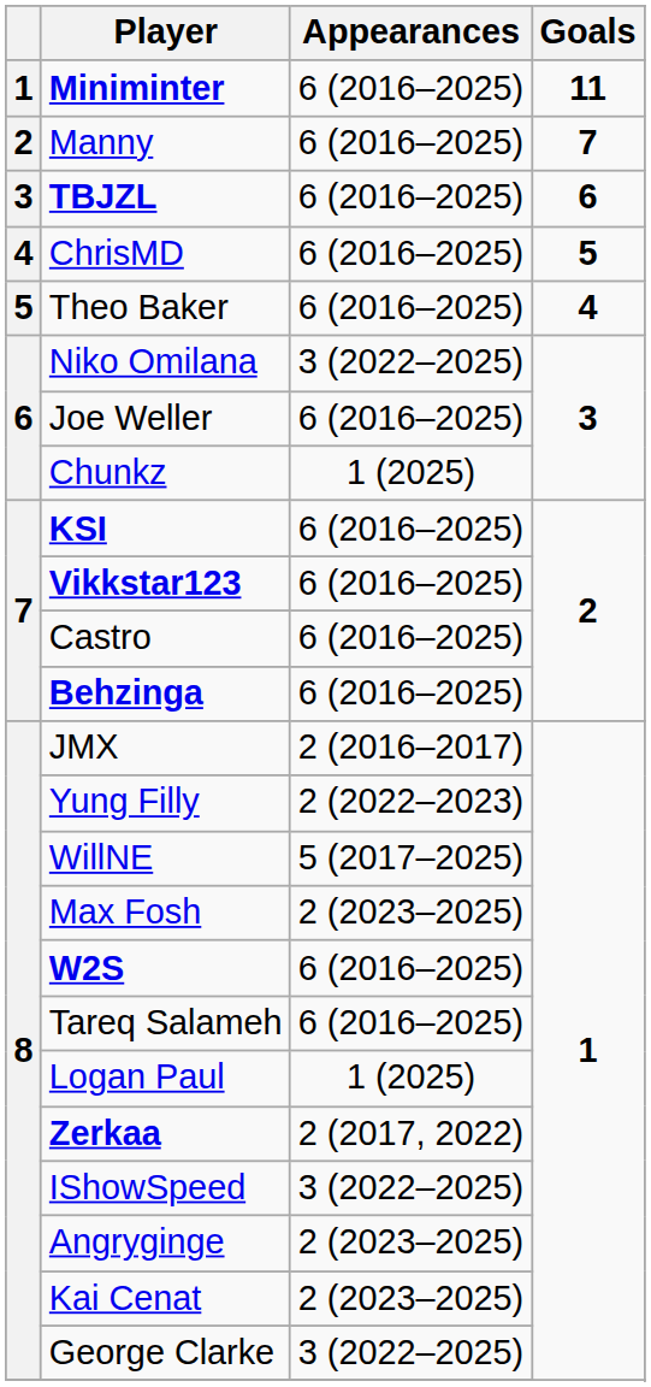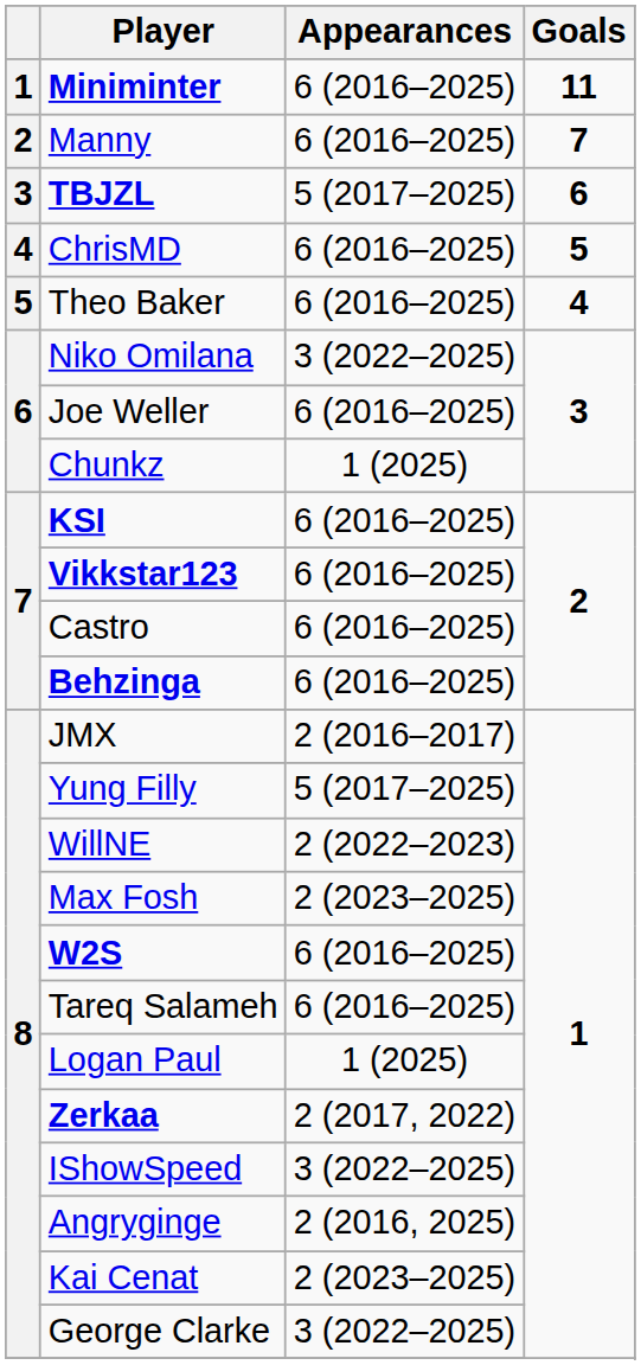 <table class="wikitable sortable" style="text-align:center">
 <tr>
 <th></th>
 <th>Player</th>
 <th>Appearances</th>
 <th>Goals</th>
 </tr>
 <tr>
 <th>1</th>
 <td align=left> <strong><a href='#'>Miniminter</a></strong></td>
 <td>6 (2016–2025)</td>
 <td><strong>11</strong></td>
 </tr>
 <tr>
 <th>2</th>
 <td align=left> <a href='#'>Manny</a></td>
 <td>6 (2016–2025)</td>
 <td><strong>7</strong></td>
 </tr>
 <tr>
 <th>3</th>
 <td align=left> <strong><a href='#'>TBJZL</a></strong></td>
-<td>6 (2016–2025)</td>
+<td>5 (2017–2025)</td>
 <td><strong>6</strong></td>
 </tr>
 <tr>
 <th>4</th>
 <td align=left> <a href='#'>ChrisMD</a></td>
 <td>6 (2016–2025)</td>
 <td><strong>5</strong></td>
 </tr>
 <tr>
 <th>5</th>
 <td align=left> Theo Baker</td>
 <td>6 (2016–2025)</td>
 <td><strong>4</strong></td>
 </tr>
 <tr>
 <th rowspan="3">6</th>
 <td align="left"> <a href='#'>Niko Omilana</a></td>
 <td>3 (2022–2025)</td>
 <td rowspan="3"><strong>3</strong></td>
 </tr>
 <tr>
 <td align=left> Joe Weller</td>
 <td>6 (2016–2025)</td>
 </tr>
 <tr>
 <td align="left"> <a href='#'>Chunkz</a></td>
 <td>1 (2025)</td>
 </tr>
 <tr>
 <th rowspan="4">7</th>
 <td align="left"> <strong><a href='#'>KSI</a></strong></td>
 <td>6 (2016–2025)</td>
 <td rowspan="4"><strong>2</strong></td>
 </tr>
 <tr>
 <td align=left> <strong><a href='#'>Vikkstar123</a></strong></td>
 <td>6 (2016–2025)</td>
 </tr>
 <tr>
 <td align=left> Castro</td>
 <td>6 (2016–2025)</td>
 </tr>
 <tr>
 <td align="left"> <strong><a href='#'>Behzinga</a></strong></td>
 <td>6 (2016–2025)</td>
 </tr>
 <tr>
 <th rowspan="12">8</th>
 <td align=left> JMX</td>
 <td>2 (2016–2017)</td>
 <td rowspan="99"><strong>1</strong></td>
 </tr>
 <tr>
 <td align="left"> <a href='#'>Yung Filly</a></td>
-<td>2 (2022–2023)</td>
+<td>5 (2017–2025)</td>
 </tr>
 <tr>
 <td align=left> <a href='#'>WillNE</a></td>
-<td>5 (2017–2025)</td>
+<td>2 (2022–2023)</td>
 </tr>
 <tr>
 <td align=left> <a href='#'>Max Fosh</a></td>
 <td>2 (2023–2025)</td>
 </tr>
 <tr>
 <td align=left> <strong><a href='#'>W2S</a></strong></td>
 <td>6 (2016–2025)</td>
 </tr>
 <tr>
 <td align=left> Tareq Salameh</td>
 <td>6 (2016–2025)</td>
 </tr>
 <tr>
 <td align=left> <a href='#'>Logan Paul</a></td>
 <td>1 (2025)</td>
 </tr>
 <tr>
 <td align=left> <strong><a href='#'>Zerkaa</a></strong></td>
 <td>2 (2017, 2022)</td>
 </tr>
 <tr>
 <td align=left> <a href='#'>IShowSpeed</a></td>
 <td>3 (2022–2025)</td>
 </tr>
 <tr>
 <td align=left> <a href='#'>Angryginge</a></td>
-<td>2 (2023–2025)</td>
+<td>2 (2016, 2025)</td>
 </tr>
 <tr>
 <td align=left> <a href='#'>Kai Cenat</a></td>
 <td>2 (2023–2025)</td>
 </tr>
 <tr>
 <td align=left> George Clarke</td>
 <td>3 (2022–2025)</td>
 </tr>
 <tr>
 </tr>
 </table>
